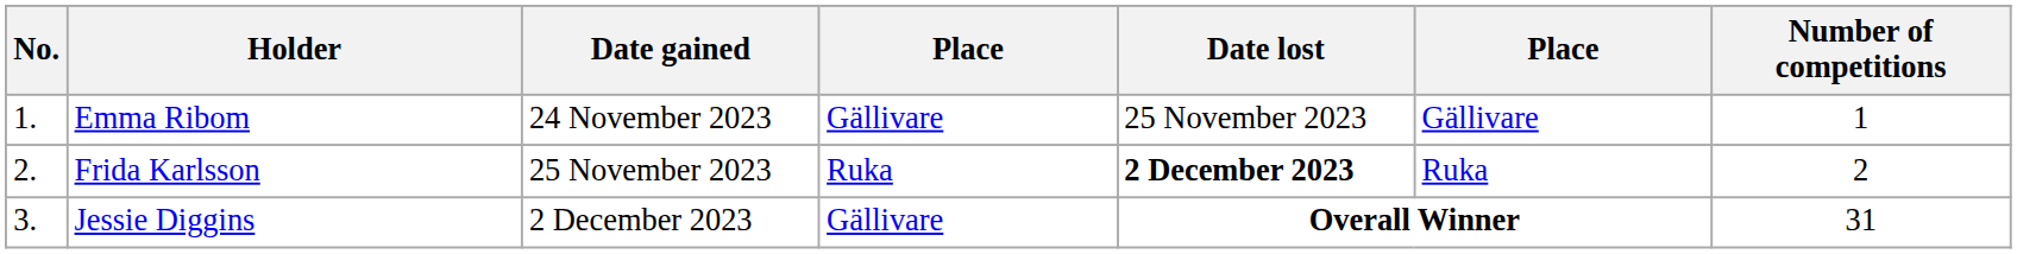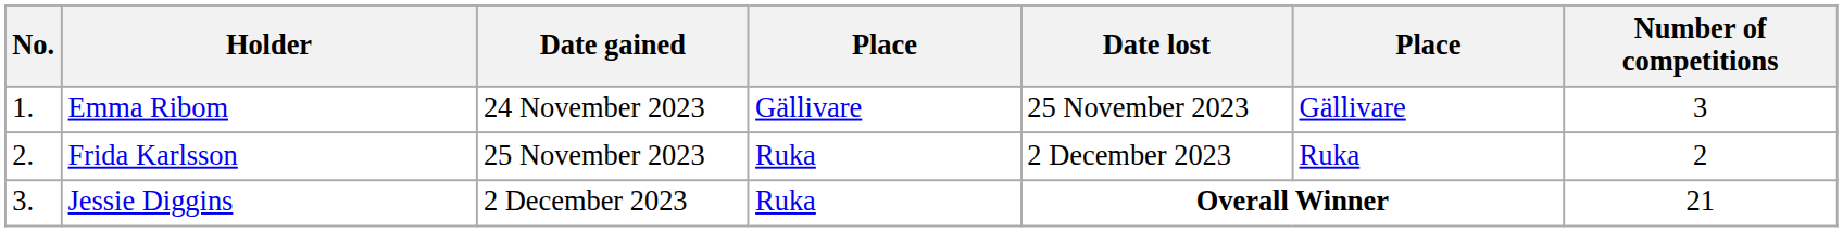 <table class="wikitable plainrowheaders" style="background:#fff; font-size:86%; line-height:16px; border:grey solid 1px; border-collapse:collapse;">
 <tr>
 <th style="width:1em;">No.</th>
 <th style="width:14em;">Holder</th>
 <th style="width:9em;">Date gained</th>
 <th style="width:9em;">Place</th>
 <th style="width:9em;">Date lost</th>
 <th style="width:9em;">Place</th>
 <th style="width:9em;">Number of competitions</th>
 </tr>
 <tr>
 <td>1.</td>
 <td> <a href='#'>Emma Ribom</a></td>
 <td>24 November 2023</td>
 <td> <a href='#'>Gällivare</a></td>
 <td>25 November 2023</td>
 <td> <a href='#'>Gällivare</a></td>
-<td align=center>1</td>
+<td align=center>3</td>
 </tr>
 <tr>
 <td>2.</td>
 <td> <a href='#'>Frida Karlsson</a></td>
 <td>25 November 2023</td>
 <td> <a href='#'>Ruka</a></td>
-<td><strong>2 December 2023</strong></td>
+<td>2 December 2023</td>
 <td> <a href='#'>Ruka</a></td>
 <td align=center>2</td>
 </tr>
 <tr>
 <td>3.</td>
 <td> <a href='#'>Jessie Diggins</a></td>
 <td>2 December 2023</td>
-<td> <a href='#'>Gällivare</a></td>
+<td> <a href='#'>Ruka</a></td>
 <td align=center colspan=2><strong>Overall Winner</strong></td>
-<td align=center>31</td>
+<td align=center>21</td>
 </tr>
 </table>
